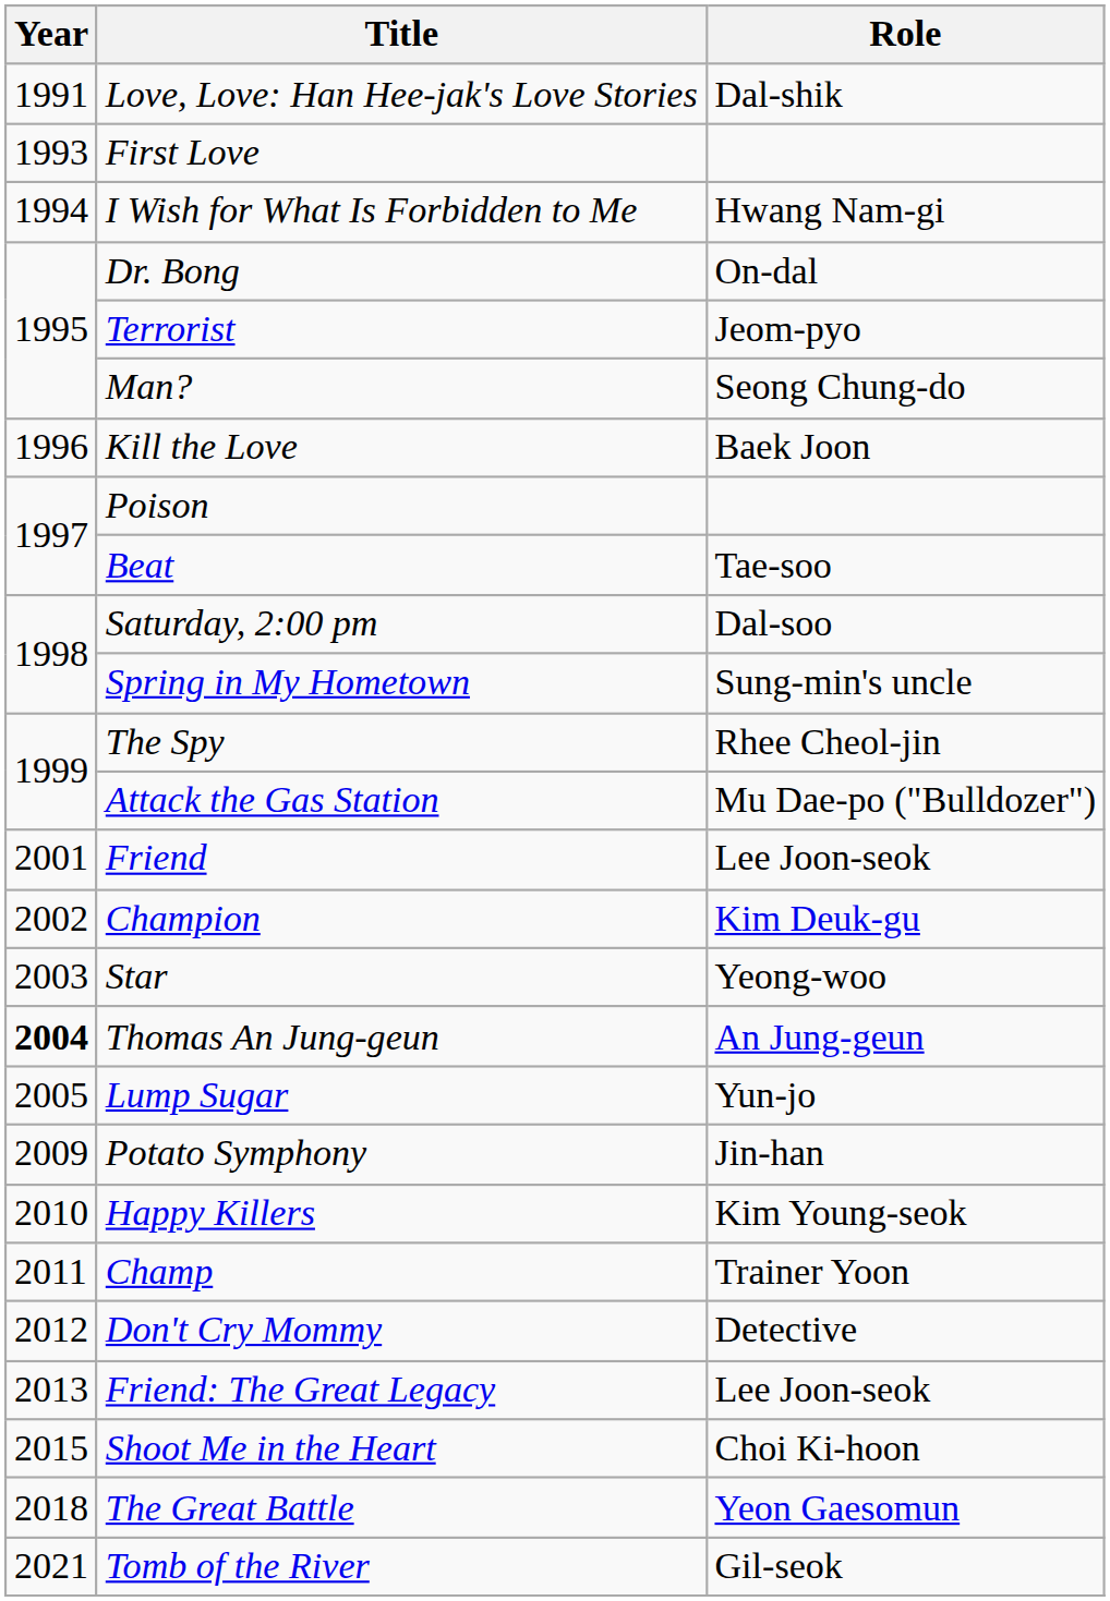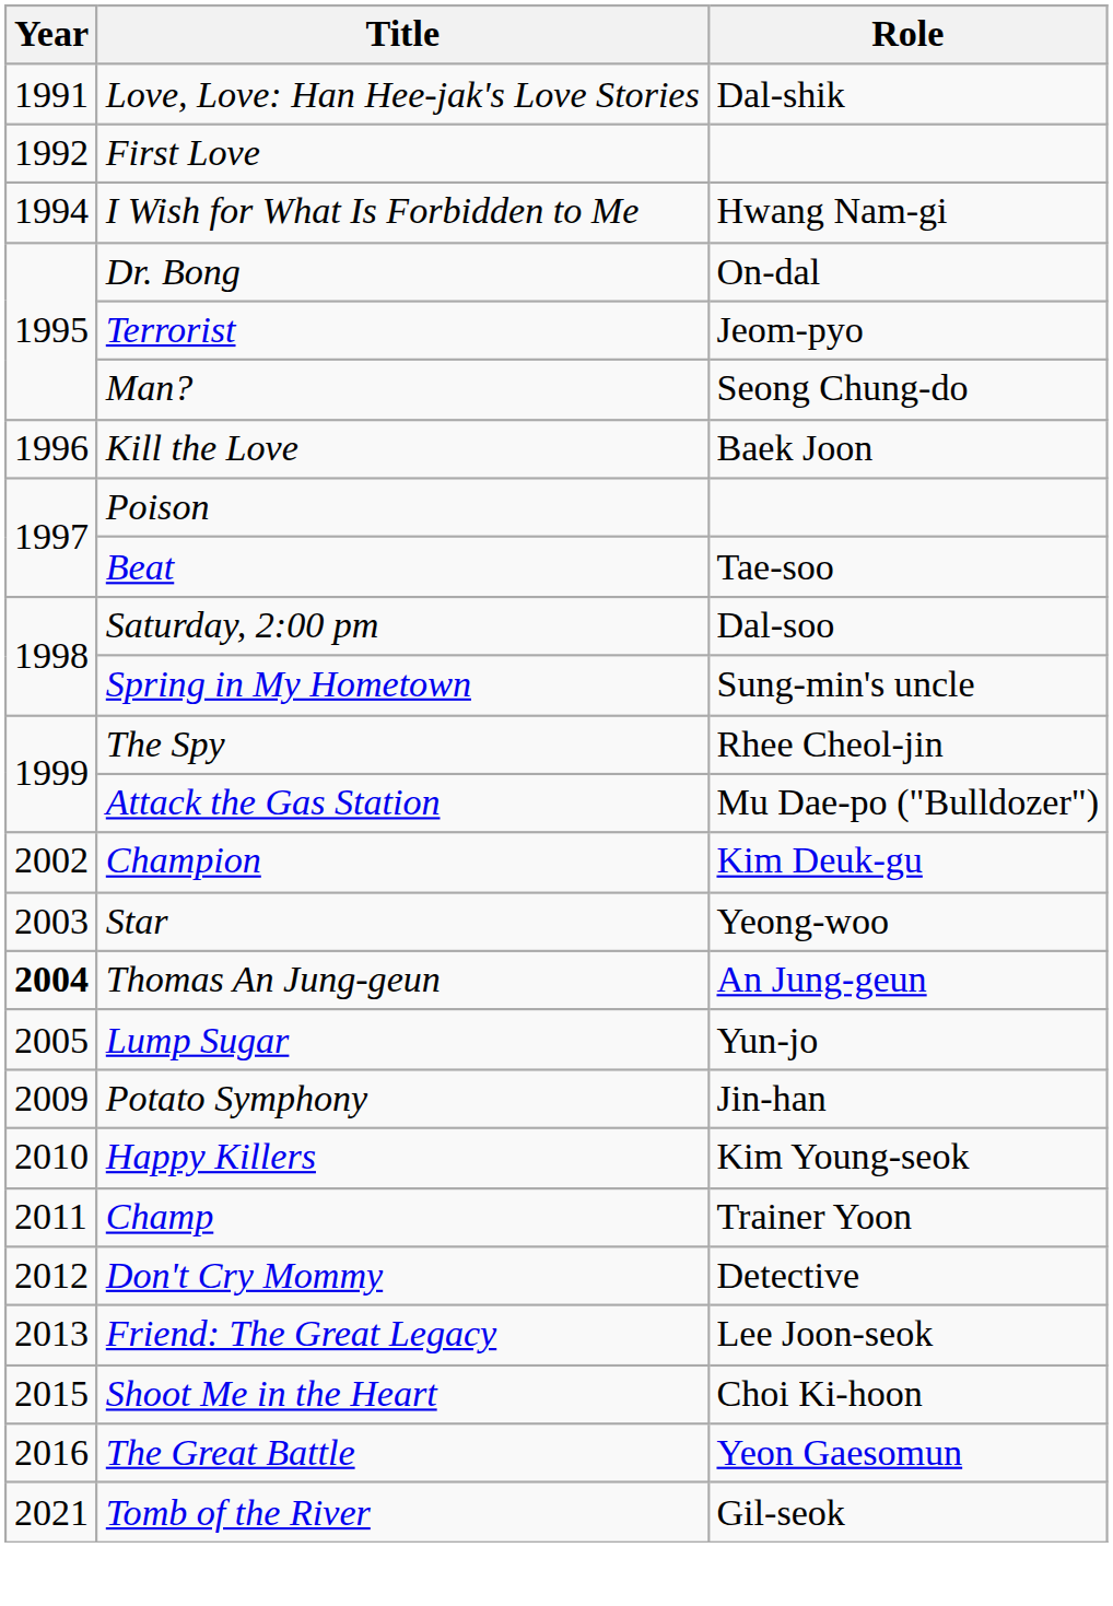 <table class="wikitable sortable">
 <tr>
 <th>Year</th>
 <th>Title</th>
 <th>Role</th>
 </tr>
 <tr>
 <td>1991</td>
 <td><em>Love, Love: Han Hee-jak's Love Stories</em></td>
 <td>Dal-shik</td>
 </tr>
 <tr>
-<td>1993</td>
+<td>1992</td>
 <td><em>First Love</em></td>
 <td></td>
 </tr>
 <tr>
 <td>1994</td>
 <td><em>I Wish for What Is Forbidden to Me</em></td>
 <td>Hwang Nam-gi</td>
 </tr>
 <tr>
 <td rowspan=3>1995</td>
 <td><em>Dr. Bong</em></td>
 <td>On-dal</td>
 </tr>
 <tr>
 <td><em><a href='#'>Terrorist</a></em></td>
 <td>Jeom-pyo</td>
 </tr>
 <tr>
 <td><em>Man?</em></td>
 <td>Seong Chung-do</td>
 </tr>
 <tr>
 <td>1996</td>
 <td><em>Kill the Love</em></td>
 <td>Baek Joon</td>
 </tr>
 <tr>
 <td rowspan=2>1997</td>
 <td><em>Poison</em></td>
 <td></td>
 </tr>
 <tr>
 <td><em><a href='#'>Beat</a></em></td>
 <td>Tae-soo</td>
 </tr>
 <tr>
 <td rowspan=2>1998</td>
 <td><em>Saturday, 2:00 pm</em></td>
 <td>Dal-soo</td>
 </tr>
 <tr>
 <td><em><a href='#'>Spring in My Hometown</a></em></td>
 <td>Sung-min's uncle</td>
 </tr>
 <tr>
 <td rowspan=2>1999</td>
 <td><em>The Spy</em></td>
 <td>Rhee Cheol-jin</td>
 </tr>
 <tr>
 <td><em><a href='#'>Attack the Gas Station</a></em></td>
 <td>Mu Dae-po ("Bulldozer")</td>
 </tr>
 <tr>
-<td>2001</td>
-<td><em><a href='#'>Friend</a></em></td>
-<td>Lee Joon-seok</td>
-</tr>
-<tr>
 <td>2002</td>
 <td><em><a href='#'>Champion</a></em></td>
 <td><a href='#'>Kim Deuk-gu</a></td>
 </tr>
 <tr>
 <td>2003</td>
 <td><em>Star</em></td>
 <td>Yeong-woo</td>
 </tr>
 <tr>
 <td><strong>2004</strong></td>
 <td><em>Thomas An Jung-geun</em></td>
 <td><a href='#'>An Jung-geun</a></td>
 </tr>
 <tr>
 <td>2005</td>
 <td><em><a href='#'>Lump Sugar</a></em></td>
 <td>Yun-jo</td>
 </tr>
 <tr>
 <td>2009</td>
 <td><em>Potato Symphony</em></td>
 <td>Jin-han</td>
 </tr>
 <tr>
 <td>2010</td>
 <td><em><a href='#'>Happy Killers</a></em></td>
 <td>Kim Young-seok</td>
 </tr>
 <tr>
 <td>2011</td>
 <td><em><a href='#'>Champ</a></em></td>
 <td>Trainer Yoon</td>
 </tr>
 <tr>
 <td>2012</td>
 <td><em><a href='#'>Don't Cry Mommy</a></em></td>
 <td>Detective</td>
 </tr>
 <tr>
 <td>2013</td>
 <td><em><a href='#'>Friend: The Great Legacy</a></em></td>
 <td>Lee Joon-seok</td>
 </tr>
 <tr>
 <td>2015</td>
 <td><em><a href='#'>Shoot Me in the Heart</a></em></td>
 <td>Choi Ki-hoon</td>
 </tr>
 <tr>
-<td>2018</td>
+<td>2016</td>
 <td><em><a href='#'>The Great Battle</a></em></td>
 <td><a href='#'>Yeon Gaesomun</a></td>
 </tr>
 <tr>
 <td>2021</td>
 <td><em><a href='#'>Tomb of the River</a></em></td>
 <td>Gil-seok</td>
 </tr>
 <tr>
 </tr>
 </table>
